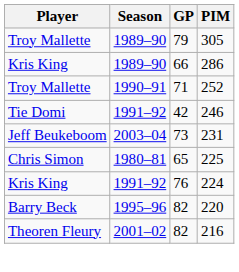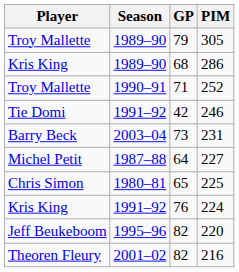 <table class="wikitable">
 <tr>
 <th>Player</th>
 <th>Season</th>
 <th>GP</th>
 <th>PIM</th>
 </tr>
 <tr>
 <td><a href='#'>Troy Mallette</a></td>
 <td><a href='#'>1989–90</a></td>
 <td>79</td>
 <td>305</td>
 </tr>
 <tr>
 <td><a href='#'>Kris King</a></td>
 <td><a href='#'>1989–90</a></td>
-<td>66</td>
+<td>68</td>
 <td>286</td>
 </tr>
 <tr>
 <td><a href='#'>Troy Mallette</a></td>
 <td><a href='#'>1990–91</a></td>
 <td>71</td>
 <td>252</td>
 </tr>
 <tr>
 <td><a href='#'>Tie Domi</a></td>
 <td><a href='#'>1991–92</a></td>
 <td>42</td>
 <td>246</td>
 </tr>
 <tr>
-<td><a href='#'>Jeff Beukeboom</a></td>
+<td><a href='#'>Barry Beck</a></td>
 <td><a href='#'>2003–04</a></td>
 <td>73</td>
 <td>231</td>
+</tr>
+<tr>
+<td><a href='#'>Michel Petit</a></td>
+<td><a href='#'>1987–88</a></td>
+<td>64</td>
+<td>227</td>
 </tr>
 <tr>
 <td><a href='#'>Chris Simon</a></td>
 <td><a href='#'>1980–81</a></td>
 <td>65</td>
 <td>225</td>
 </tr>
 <tr>
 <td><a href='#'>Kris King</a></td>
 <td><a href='#'>1991–92</a></td>
 <td>76</td>
 <td>224</td>
 </tr>
 <tr>
-<td><a href='#'>Barry Beck</a></td>
+<td><a href='#'>Jeff Beukeboom</a></td>
 <td><a href='#'>1995–96</a></td>
 <td>82</td>
 <td>220</td>
 </tr>
 <tr>
 <td><a href='#'>Theoren Fleury</a></td>
 <td><a href='#'>2001–02</a></td>
 <td>82</td>
 <td>216</td>
 </tr>
 </table>
